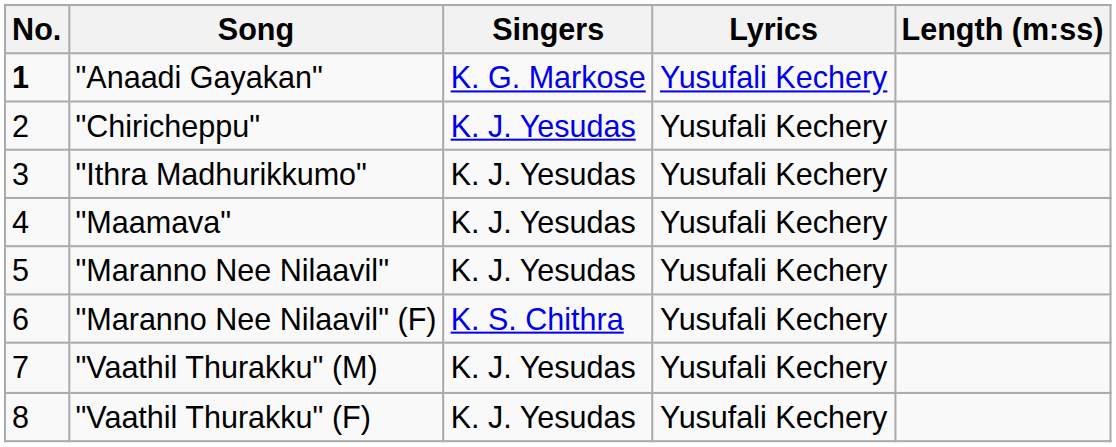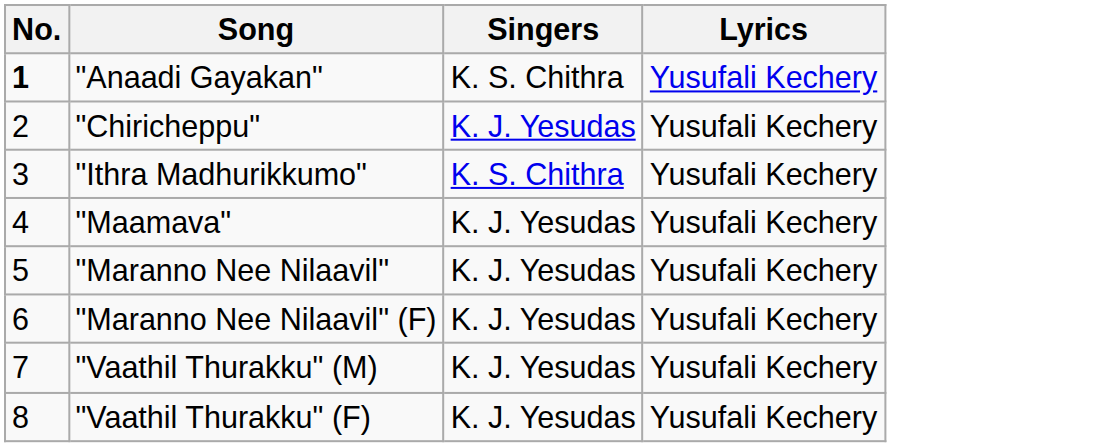 <table class="wikitable" style="font-size:95%;">
 <tr>
 <th>No.</th>
 <th>Song</th>
 <th>Singers</th>
 <th>Lyrics</th>
-<th>Length (m:ss)</th>
 </tr>
 <tr>
 <td><strong>1</strong></td>
 <td>"Anaadi Gayakan"</td>
-<td><a href='#'>K. G. Markose</a></td>
+<td>K. S. Chithra</td>
 <td><a href='#'>Yusufali Kechery</a></td>
-<td></td>
 </tr>
 <tr>
 <td>2</td>
 <td>"Chiricheppu"</td>
 <td><a href='#'>K. J. Yesudas</a></td>
 <td>Yusufali Kechery</td>
-<td></td>
 </tr>
 <tr>
 <td>3</td>
 <td>"Ithra Madhurikkumo"</td>
-<td>K. J. Yesudas</td>
+<td><a href='#'>K. S. Chithra</a></td>
 <td>Yusufali Kechery</td>
-<td></td>
 </tr>
 <tr>
 <td>4</td>
 <td>"Maamava"</td>
 <td>K. J. Yesudas</td>
 <td>Yusufali Kechery</td>
-<td></td>
 </tr>
 <tr>
 <td>5</td>
 <td>"Maranno Nee Nilaavil"</td>
 <td>K. J. Yesudas</td>
 <td>Yusufali Kechery</td>
-<td></td>
 </tr>
 <tr>
 <td>6</td>
 <td>"Maranno Nee Nilaavil" (F)</td>
-<td><a href='#'>K. S. Chithra</a></td>
+<td>K. J. Yesudas</td>
 <td>Yusufali Kechery</td>
-<td></td>
 </tr>
 <tr>
 <td>7</td>
 <td>"Vaathil Thurakku" (M)</td>
 <td>K. J. Yesudas</td>
 <td>Yusufali Kechery</td>
-<td></td>
 </tr>
 <tr>
 <td>8</td>
 <td>"Vaathil Thurakku"  (F)</td>
 <td>K. J. Yesudas</td>
 <td>Yusufali Kechery</td>
-<td></td>
 </tr>
 </table>
